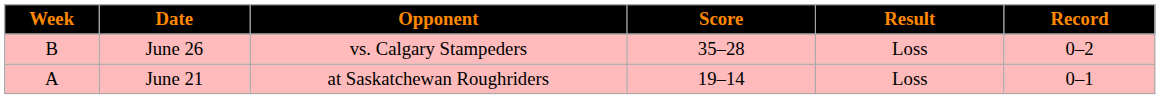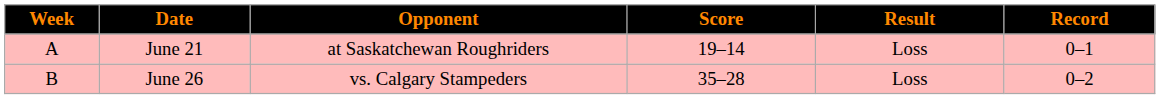 <table class="wikitable sortable">
 <tr>
 <th style="background:black;color:#FF8800;"  width="5%">Week</th>
 <th style="background:black;color:#FF8800;"  width="8%">Date</th>
 <th style="background:black;color:#FF8800;"  width="20%">Opponent</th>
 <th style="background:black;color:#FF8800;"  width="10%">Score</th>
 <th style="background:black;color:#FF8800;"  width="10%">Result</th>
 <th style="background:black;color:#FF8800;"  width="8%">Record</th>
 </tr>
 <tr align="center" bgcolor="#ffbbbb">
+<td>A</td>
+<td>June 21</td>
+<td>at Saskatchewan Roughriders</td>
+<td>19–14</td>
+<td>Loss</td>
+<td>0–1</td>
+</tr>
+<tr align="center" bgcolor="#ffbbbb">
 <td>B</td>
 <td>June 26</td>
 <td>vs. Calgary Stampeders</td>
 <td>35–28</td>
 <td>Loss</td>
 <td>0–2</td>
 </tr>
-<tr align="center" bgcolor="#ffbbbb">
-<td>A</td>
-<td>June 21</td>
-<td>at Saskatchewan Roughriders</td>
-<td>19–14</td>
-<td>Loss</td>
-<td>0–1</td>
-</tr>
 </table>
